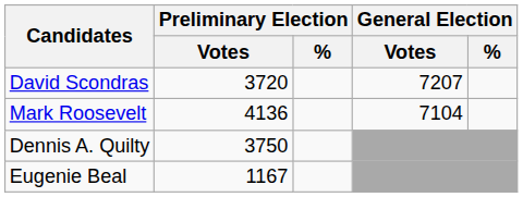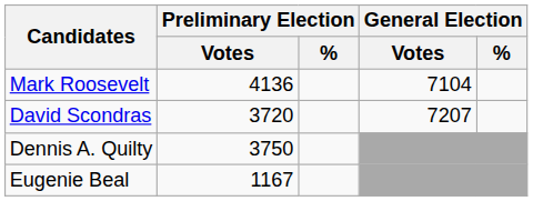 <table class=wikitable>
 <tr>
 <th colspan=1 rowspan=2><strong>Candidates</strong></th>
 <th colspan=2><strong>Preliminary Election</strong></th>
 <th colspan=2><strong>General Election</strong></th>
 </tr>
 <tr>
 <th>Votes</th>
 <th>%</th>
 <th>Votes</th>
 <th>%</th>
 </tr>
 <tr>
+<td><a href='#'>Mark Roosevelt</a></td>
+<td align="right">4136</td>
+<td align="right"></td>
+<td align="right">7104</td>
+<td align="right"></td>
+</tr>
+<tr>
 <td><a href='#'>David Scondras</a></td>
 <td align="right">3720</td>
 <td align="right"></td>
 <td align="right">7207</td>
-<td align="right"></td>
-</tr>
-<tr>
-<td><a href='#'>Mark Roosevelt</a></td>
-<td align="right">4136</td>
-<td align="right"></td>
-<td align="right">7104</td>
 <td align="right"></td>
 </tr>
 <tr>
 <td>Dennis A. Quilty</td>
 <td align="right">3750</td>
 <td align="right"></td>
 <td colspan=2 bgcolor=darkgray> </td>
 </tr>
 <tr>
 <td>Eugenie Beal</td>
 <td align="right">1167</td>
 <td align="right"></td>
 <td colspan=2 bgcolor=darkgray> </td>
 </tr>
 </table>
